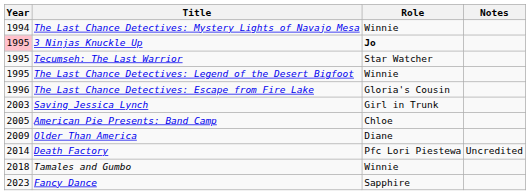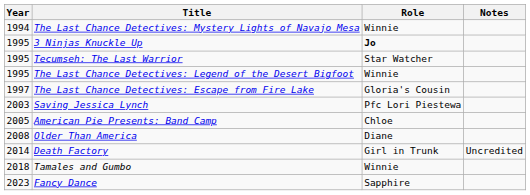 <table class="wikitable sortable">
 <tr>
 <th>Year</th>
 <th>Title</th>
 <th>Role</th>
 <th class="unsortable">Notes</th>
 </tr>
 <tr>
 <td>1994</td>
 <td data-sort-value="Last Chance Detectives: Mystery Lights of Navajo Mesa, The"><em><a href='#'>The Last Chance Detectives: Mystery Lights of Navajo Mesa</a></em></td>
 <td>Winnie</td>
 <td></td>
 </tr>
 <tr>
-<td style="background: pink;">1995</td>
+<td>1995</td>
 <td><em><a href='#'>3 Ninjas Knuckle Up</a></em></td>
 <td><strong>Jo</strong></td>
 <td></td>
 </tr>
 <tr>
 <td>1995</td>
 <td><em><a href='#'>Tecumseh: The Last Warrior</a></em></td>
 <td>Star Watcher</td>
 <td></td>
 </tr>
 <tr>
 <td>1995</td>
 <td data-sort-value="Last Chance Detectives: Legend of the Desert Bigfoot, The"><em><a href='#'>The Last Chance Detectives: Legend of the Desert Bigfoot</a></em></td>
 <td>Winnie</td>
 <td></td>
 </tr>
 <tr>
-<td>1996</td>
+<td>1997</td>
 <td data-sort-value="Last Chance Detectives: Escape from Fire Lake, The"><em><a href='#'>The Last Chance Detectives: Escape from Fire Lake</a></em></td>
 <td>Gloria's Cousin</td>
 <td></td>
 </tr>
 <tr>
 <td>2003</td>
 <td><em><a href='#'>Saving Jessica Lynch</a></em></td>
-<td>Girl in Trunk</td>
+<td>Pfc Lori Piestewa</td>
 <td></td>
 </tr>
 <tr>
 <td>2005</td>
 <td><em><a href='#'>American Pie Presents: Band Camp</a></em></td>
 <td>Chloe</td>
 <td></td>
 </tr>
 <tr>
-<td>2009</td>
+<td>2008</td>
 <td><em><a href='#'>Older Than America</a></em></td>
 <td>Diane</td>
 <td></td>
 </tr>
 <tr>
 <td>2014</td>
 <td><em><a href='#'>Death Factory</a></em></td>
-<td>Pfc Lori Piestewa</td>
+<td>Girl in Trunk</td>
 <td>Uncredited</td>
 </tr>
 <tr>
 <td>2018</td>
 <td><em>Tamales and Gumbo</em></td>
 <td>Winnie</td>
 <td></td>
 </tr>
 <tr>
 <td>2023</td>
 <td><em><a href='#'>Fancy Dance</a></em></td>
 <td>Sapphire</td>
 <td></td>
 </tr>
 </table>
